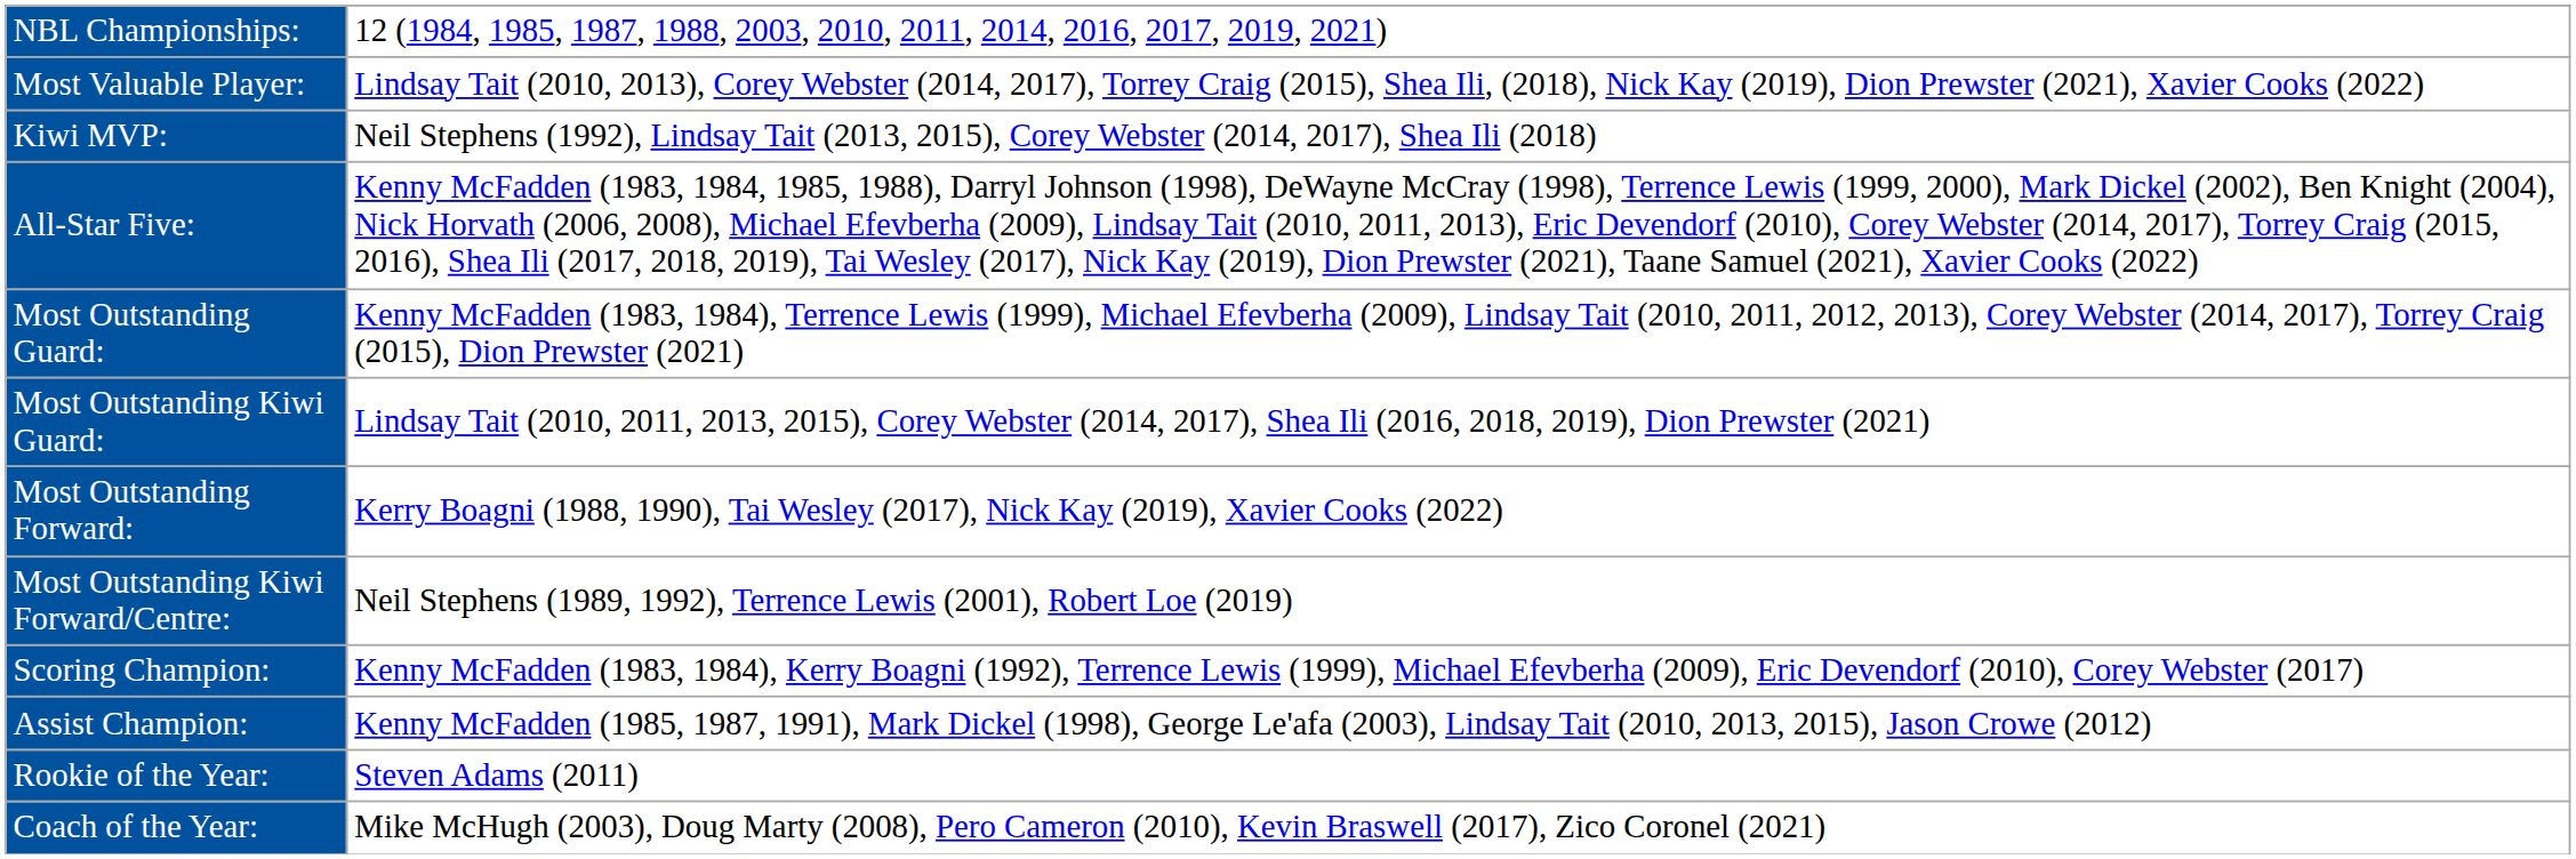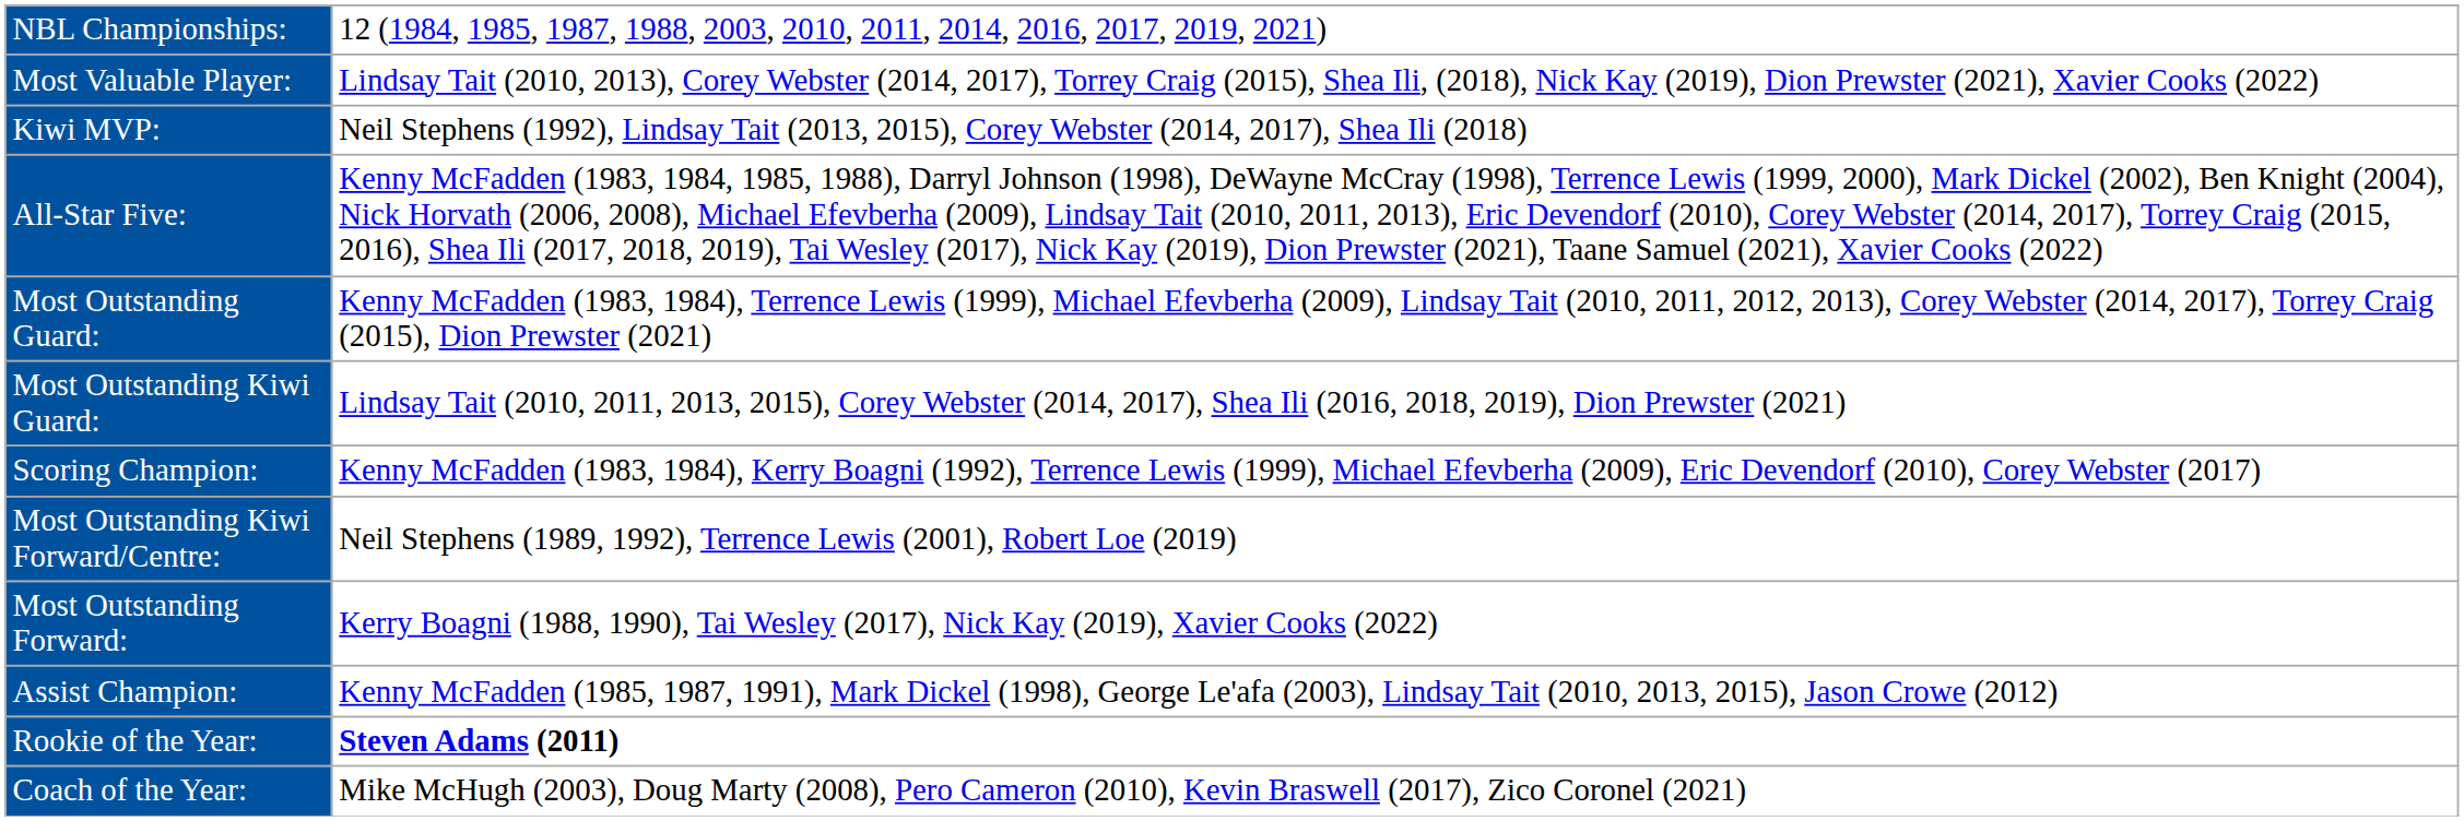 <table class="wikitable" style="background:white; color:black;">
 <tr align=left>
 <td style="background:#00529F; color:white;">NBL Championships:</td>
 <td>12 (<a href='#'>1984</a>, <a href='#'>1985</a>, <a href='#'>1987</a>, <a href='#'>1988</a>, <a href='#'>2003</a>, <a href='#'>2010</a>, <a href='#'>2011</a>, <a href='#'>2014</a>, <a href='#'>2016</a>, <a href='#'>2017</a>, <a href='#'>2019</a>, <a href='#'>2021</a>)</td>
 </tr>
 <tr>
 <td style="background:#00529F; color:white;">Most Valuable Player:</td>
 <td><a href='#'>Lindsay Tait</a> (2010, 2013), <a href='#'>Corey Webster</a> (2014, 2017), <a href='#'>Torrey Craig</a> (2015), <a href='#'>Shea Ili</a>, (2018), <a href='#'>Nick Kay</a> (2019), <a href='#'>Dion Prewster</a> (2021), <a href='#'>Xavier Cooks</a> (2022)</td>
 </tr>
 <tr>
 <td style="background:#00529F; color:white;">Kiwi MVP:</td>
 <td>Neil Stephens (1992), <a href='#'>Lindsay Tait</a> (2013, 2015), <a href='#'>Corey Webster</a> (2014, 2017), <a href='#'>Shea Ili</a> (2018)</td>
 </tr>
 <tr>
 <td style="background:#00529F; color:white;">All-Star Five:</td>
 <td><a href='#'>Kenny McFadden</a> (1983, 1984, 1985, 1988), Darryl Johnson (1998), DeWayne McCray (1998), <a href='#'>Terrence Lewis</a> (1999, 2000), <a href='#'>Mark Dickel</a> (2002), Ben Knight (2004), <a href='#'>Nick Horvath</a> (2006, 2008), <a href='#'>Michael Efevberha</a> (2009), <a href='#'>Lindsay Tait</a> (2010, 2011, 2013), <a href='#'>Eric Devendorf</a> (2010), <a href='#'>Corey Webster</a> (2014, 2017), <a href='#'>Torrey Craig</a> (2015, 2016), <a href='#'>Shea Ili</a> (2017, 2018, 2019), <a href='#'>Tai Wesley</a> (2017), <a href='#'>Nick Kay</a> (2019), <a href='#'>Dion Prewster</a> (2021), Taane Samuel (2021), <a href='#'>Xavier Cooks</a> (2022)</td>
 </tr>
 <tr>
 <td style="background:#00529F; color:white;">Most Outstanding Guard:</td>
 <td><a href='#'>Kenny McFadden</a> (1983, 1984), <a href='#'>Terrence Lewis</a> (1999), <a href='#'>Michael Efevberha</a> (2009), <a href='#'>Lindsay Tait</a> (2010, 2011, 2012, 2013), <a href='#'>Corey Webster</a> (2014, 2017), <a href='#'>Torrey Craig</a> (2015), <a href='#'>Dion Prewster</a> (2021)</td>
 </tr>
 <tr>
 <td style="background:#00529F; color:white;">Most Outstanding Kiwi Guard:</td>
 <td><a href='#'>Lindsay Tait</a> (2010, 2011, 2013, 2015), <a href='#'>Corey Webster</a> (2014, 2017), <a href='#'>Shea Ili</a> (2016, 2018, 2019), <a href='#'>Dion Prewster</a> (2021)</td>
 </tr>
 <tr>
-<td style="background:#00529F; color:white;">Most Outstanding Forward:</td>
-<td><a href='#'>Kerry Boagni</a> (1988, 1990), <a href='#'>Tai Wesley</a> (2017), <a href='#'>Nick Kay</a> (2019), <a href='#'>Xavier Cooks</a> (2022)</td>
+<td style="background:#00529F; color:white;">Scoring Champion:</td>
+<td><a href='#'>Kenny McFadden</a> (1983, 1984), <a href='#'>Kerry Boagni</a> (1992), <a href='#'>Terrence Lewis</a> (1999), <a href='#'>Michael Efevberha</a> (2009), <a href='#'>Eric Devendorf</a> (2010), <a href='#'>Corey Webster</a> (2017)</td>
 </tr>
 <tr>
 <td style="background:#00529F; color:white;">Most Outstanding Kiwi Forward/Centre:</td>
 <td>Neil Stephens (1989, 1992), <a href='#'>Terrence Lewis</a> (2001), <a href='#'>Robert Loe</a> (2019)</td>
 </tr>
 <tr>
-<td style="background:#00529F; color:white;">Scoring Champion:</td>
-<td><a href='#'>Kenny McFadden</a> (1983, 1984), <a href='#'>Kerry Boagni</a> (1992), <a href='#'>Terrence Lewis</a> (1999), <a href='#'>Michael Efevberha</a> (2009), <a href='#'>Eric Devendorf</a> (2010), <a href='#'>Corey Webster</a> (2017)</td>
+<td style="background:#00529F; color:white;">Most Outstanding Forward:</td>
+<td><a href='#'>Kerry Boagni</a> (1988, 1990), <a href='#'>Tai Wesley</a> (2017), <a href='#'>Nick Kay</a> (2019), <a href='#'>Xavier Cooks</a> (2022)</td>
 </tr>
 <tr>
 <td style="background:#00529F; color:white;">Assist Champion:</td>
 <td><a href='#'>Kenny McFadden</a> (1985, 1987, 1991), <a href='#'>Mark Dickel</a> (1998), George Le'afa (2003), <a href='#'>Lindsay Tait</a> (2010, 2013, 2015), <a href='#'>Jason Crowe</a> (2012)</td>
 </tr>
 <tr>
 <td style="background:#00529F; color:white;">Rookie of the Year:</td>
-<td><a href='#'>Steven Adams</a> (2011)</td>
+<td><strong><a href='#'>Steven Adams</a> (2011)</strong></td>
 </tr>
 <tr>
 <td style="background:#00529F; color:white;">Coach of the Year:</td>
 <td>Mike McHugh (2003), Doug Marty (2008), <a href='#'>Pero Cameron</a> (2010), <a href='#'>Kevin Braswell</a> (2017), Zico Coronel (2021)</td>
 </tr>
 </table>
